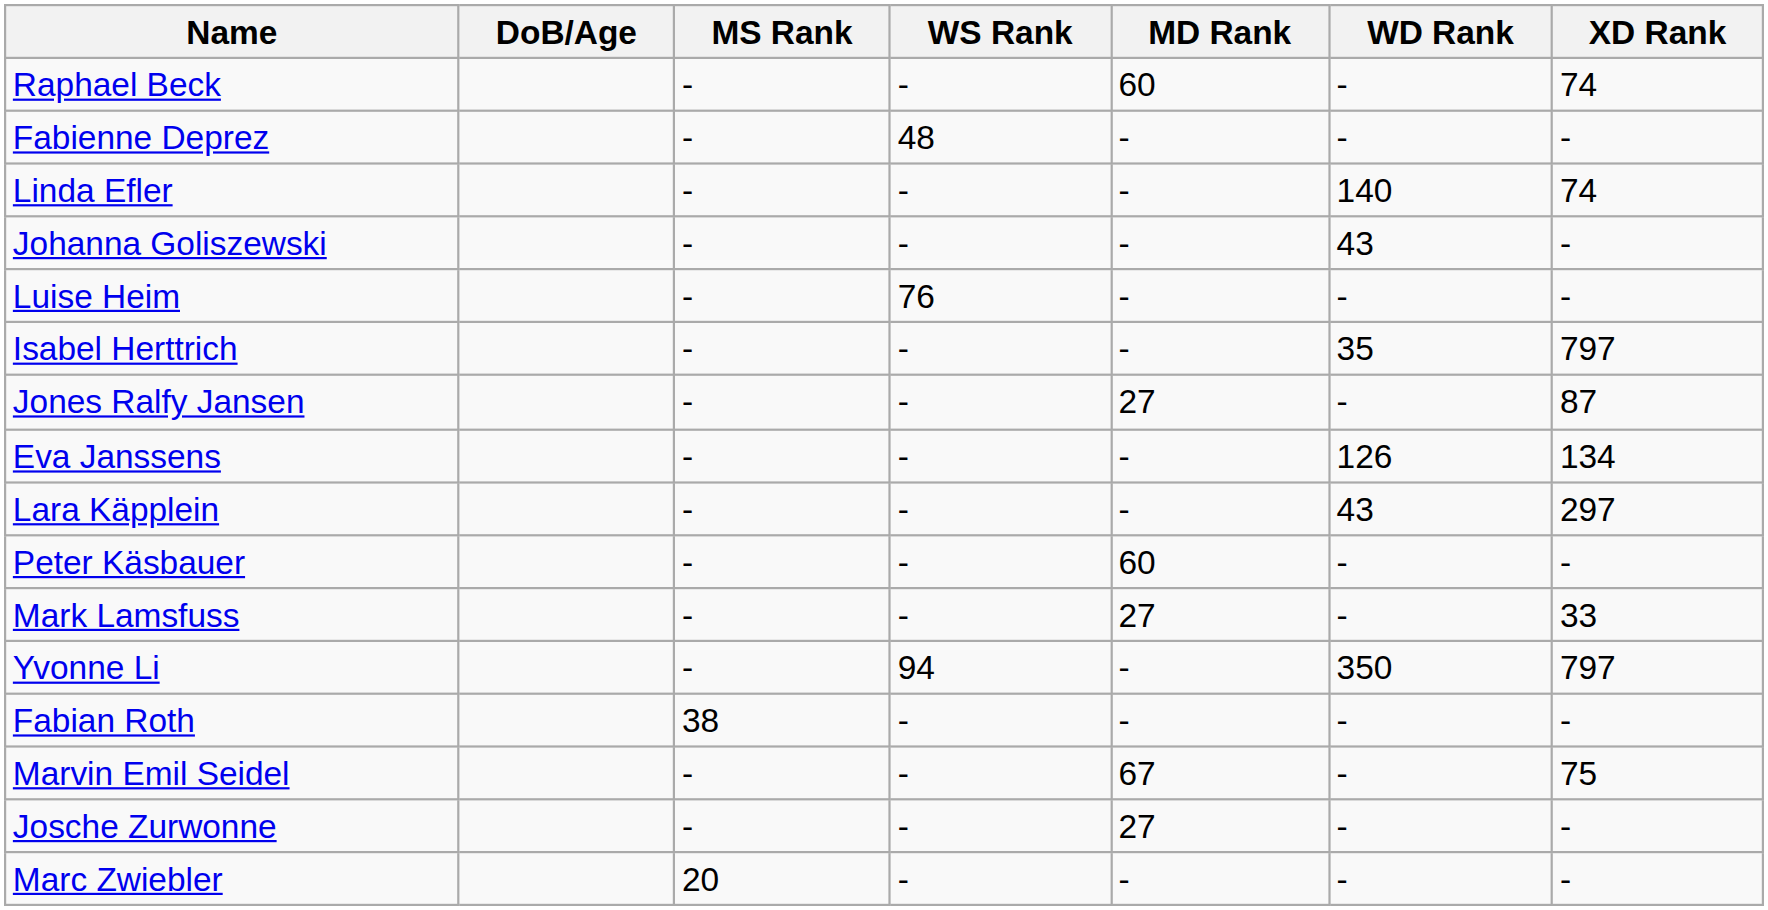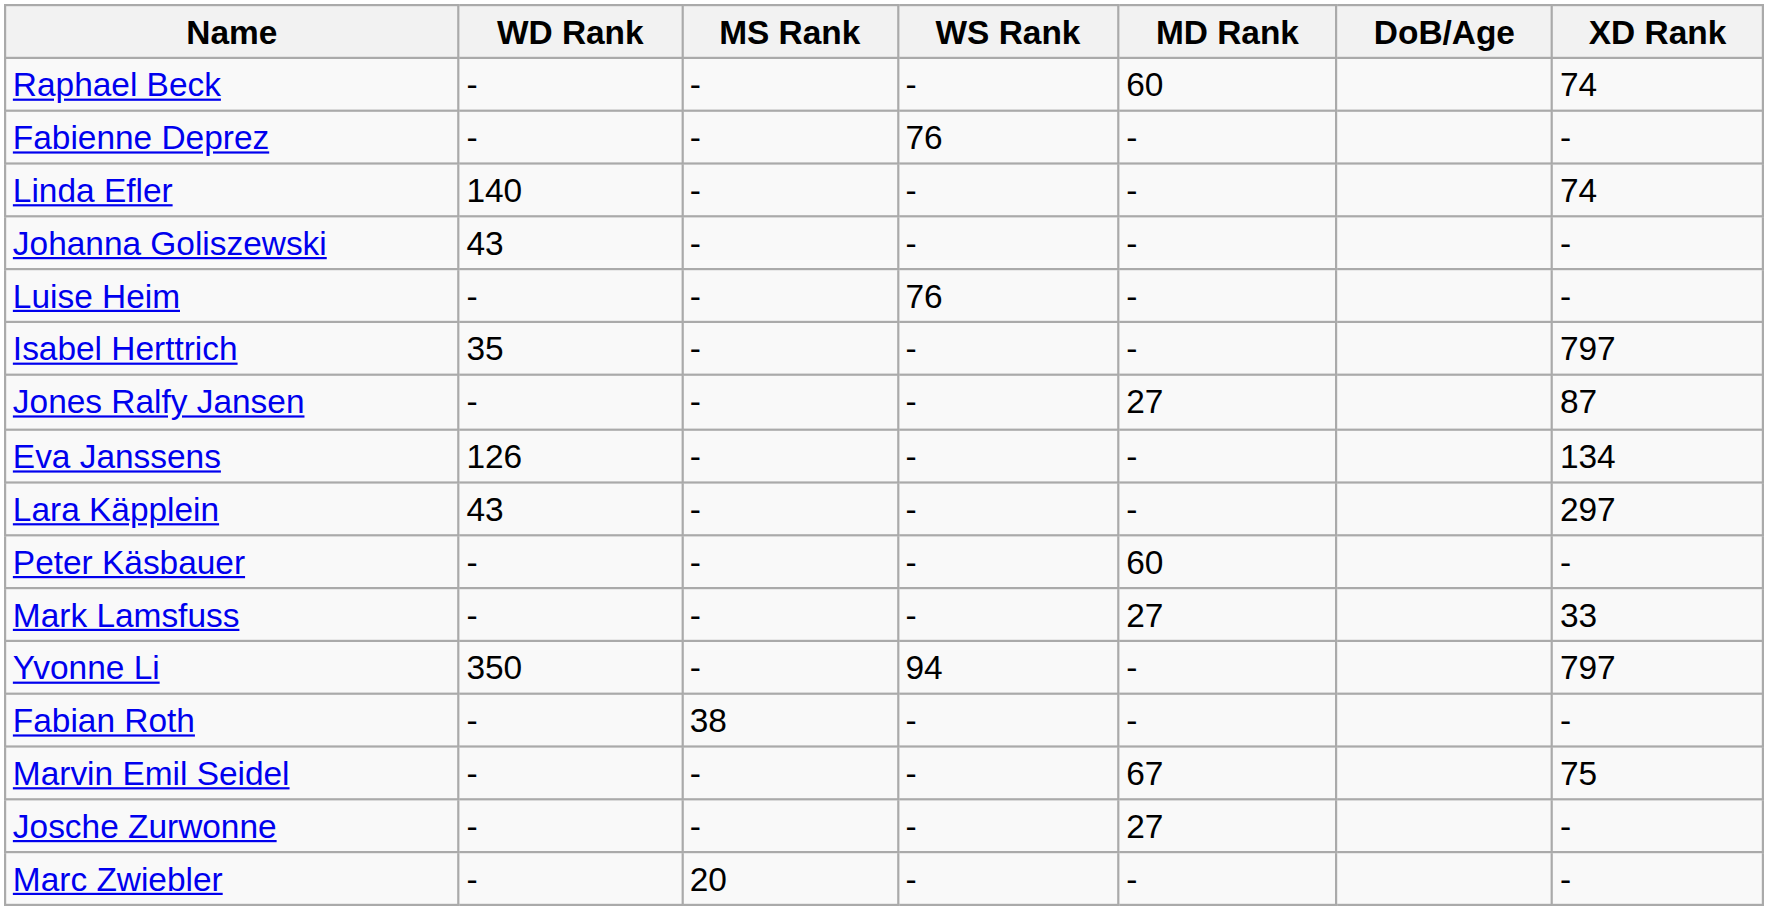 <table class="wikitable"  style="width:800px; font-size:95%;">
 <tr>
 <th align="left">Name</th>
-<th align="left">DoB/Age</th>
+<th align="left">WD Rank</th>
 <th align="left">MS Rank</th>
 <th align="left">WS Rank</th>
 <th align="left">MD Rank</th>
-<th align="left">WD Rank</th>
+<th align="left">DoB/Age</th>
 <th align="left">XD Rank</th>
 </tr>
 <tr>
 <td><a href='#'>Raphael Beck</a></td>
-<td></td>
+<td>-</td>
 <td>-</td>
 <td>-</td>
 <td>60</td>
-<td>-</td>
+<td></td>
 <td>74</td>
 </tr>
 <tr>
 <td><a href='#'>Fabienne Deprez</a></td>
-<td></td>
-<td>-</td>
-<td>48</td>
 <td>-</td>
 <td>-</td>
+<td>76</td>
+<td>-</td>
+<td></td>
 <td>-</td>
 </tr>
 <tr>
 <td><a href='#'>Linda Efler</a></td>
-<td></td>
+<td>140</td>
 <td>-</td>
 <td>-</td>
 <td>-</td>
-<td>140</td>
+<td></td>
 <td>74</td>
 </tr>
 <tr>
 <td><a href='#'>Johanna Goliszewski</a></td>
-<td></td>
+<td>43</td>
 <td>-</td>
 <td>-</td>
 <td>-</td>
-<td>43</td>
+<td></td>
 <td>-</td>
 </tr>
 <tr>
 <td><a href='#'>Luise Heim</a></td>
-<td></td>
+<td>-</td>
 <td>-</td>
 <td>76</td>
 <td>-</td>
-<td>-</td>
+<td></td>
 <td>-</td>
 </tr>
 <tr>
 <td><a href='#'>Isabel Herttrich</a></td>
-<td></td>
+<td>35</td>
 <td>-</td>
 <td>-</td>
 <td>-</td>
-<td>35</td>
+<td></td>
 <td>797</td>
 </tr>
 <tr>
 <td><a href='#'>Jones Ralfy Jansen</a></td>
-<td></td>
+<td>-</td>
 <td>-</td>
 <td>-</td>
 <td>27</td>
-<td>-</td>
+<td></td>
 <td>87</td>
 </tr>
 <tr>
 <td><a href='#'>Eva Janssens</a></td>
-<td></td>
+<td>126</td>
 <td>-</td>
 <td>-</td>
 <td>-</td>
-<td>126</td>
+<td></td>
 <td>134</td>
 </tr>
 <tr>
 <td><a href='#'>Lara Käpplein</a></td>
-<td></td>
+<td>43</td>
 <td>-</td>
 <td>-</td>
 <td>-</td>
-<td>43</td>
+<td></td>
 <td>297</td>
 </tr>
 <tr>
 <td><a href='#'>Peter Käsbauer</a></td>
-<td></td>
+<td>-</td>
 <td>-</td>
 <td>-</td>
 <td>60</td>
-<td>-</td>
+<td></td>
 <td>-</td>
 </tr>
 <tr>
 <td><a href='#'>Mark Lamsfuss</a></td>
-<td></td>
+<td>-</td>
 <td>-</td>
 <td>-</td>
 <td>27</td>
-<td>-</td>
+<td></td>
 <td>33</td>
 </tr>
 <tr>
 <td><a href='#'>Yvonne Li</a></td>
-<td></td>
+<td>350</td>
 <td>-</td>
 <td>94</td>
 <td>-</td>
-<td>350</td>
+<td></td>
 <td>797</td>
 </tr>
 <tr>
 <td><a href='#'>Fabian Roth</a></td>
-<td></td>
+<td>-</td>
 <td>38</td>
 <td>-</td>
 <td>-</td>
-<td>-</td>
+<td></td>
 <td>-</td>
 </tr>
 <tr>
 <td><a href='#'>Marvin Emil Seidel</a></td>
-<td></td>
+<td>-</td>
 <td>-</td>
 <td>-</td>
 <td>67</td>
-<td>-</td>
+<td></td>
 <td>75</td>
 </tr>
 <tr>
 <td><a href='#'>Josche Zurwonne</a></td>
-<td></td>
+<td>-</td>
 <td>-</td>
 <td>-</td>
 <td>27</td>
-<td>-</td>
+<td></td>
 <td>-</td>
 </tr>
 <tr>
 <td><a href='#'>Marc Zwiebler</a></td>
-<td></td>
+<td>-</td>
 <td>20</td>
 <td>-</td>
 <td>-</td>
-<td>-</td>
+<td></td>
 <td>-</td>
 </tr>
 </table>
